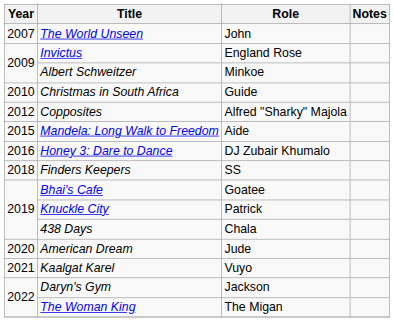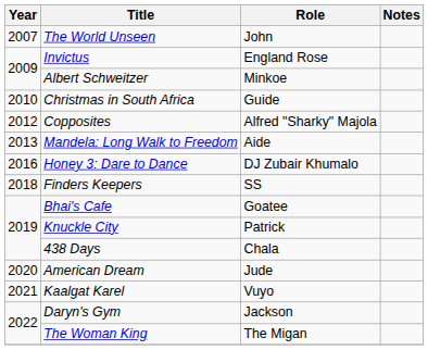 <table class="wikitable sortable">
 <tr>
 <th>Year</th>
 <th>Title</th>
 <th>Role</th>
 <th class="unsortable">Notes</th>
 </tr>
 <tr>
 <td>2007</td>
 <td><em><a href='#'>The World Unseen</a></em></td>
 <td>John</td>
 <td></td>
 </tr>
 <tr>
 <td rowspan="2">2009</td>
 <td><em><a href='#'>Invictus</a></em></td>
 <td>England Rose</td>
 <td></td>
 </tr>
 <tr>
 <td><em>Albert Schweitzer</em></td>
 <td>Minkoe</td>
 <td></td>
 </tr>
 <tr>
 <td>2010</td>
 <td><em>Christmas in South Africa</em></td>
 <td>Guide</td>
 <td></td>
 </tr>
 <tr>
 <td>2012</td>
 <td><em>Copposites</em></td>
 <td>Alfred "Sharky" Majola</td>
 <td></td>
 </tr>
 <tr>
-<td>2015</td>
+<td>2013</td>
 <td><em><a href='#'>Mandela: Long Walk to Freedom</a></em></td>
 <td>Aide</td>
 <td></td>
 </tr>
 <tr>
 <td>2016</td>
 <td><em><a href='#'>Honey 3: Dare to Dance</a></em></td>
 <td>DJ Zubair Khumalo</td>
 <td></td>
 </tr>
 <tr>
 <td>2018</td>
 <td><em>Finders Keepers</em></td>
 <td>SS</td>
 <td></td>
 </tr>
 <tr>
 <td rowspan="3">2019</td>
 <td><em><a href='#'>Bhai's Cafe</a></em></td>
 <td>Goatee</td>
 <td></td>
 </tr>
 <tr>
 <td><em><a href='#'>Knuckle City</a></em></td>
 <td>Patrick</td>
 <td></td>
 </tr>
 <tr>
 <td><em>438 Days</em></td>
 <td>Chala</td>
 <td></td>
 </tr>
 <tr>
 <td>2020</td>
 <td><em>American Dream</em></td>
 <td>Jude</td>
 <td></td>
 </tr>
 <tr>
 <td>2021</td>
 <td><em>Kaalgat Karel</em></td>
 <td>Vuyo</td>
 <td></td>
 </tr>
 <tr>
 <td rowspan="2">2022</td>
 <td><em>Daryn's Gym</em></td>
 <td>Jackson</td>
 <td></td>
 </tr>
 <tr>
 <td><em><a href='#'>The Woman King</a></em></td>
 <td>The Migan</td>
 <td></td>
 </tr>
 <tr>
 </tr>
 </table>
